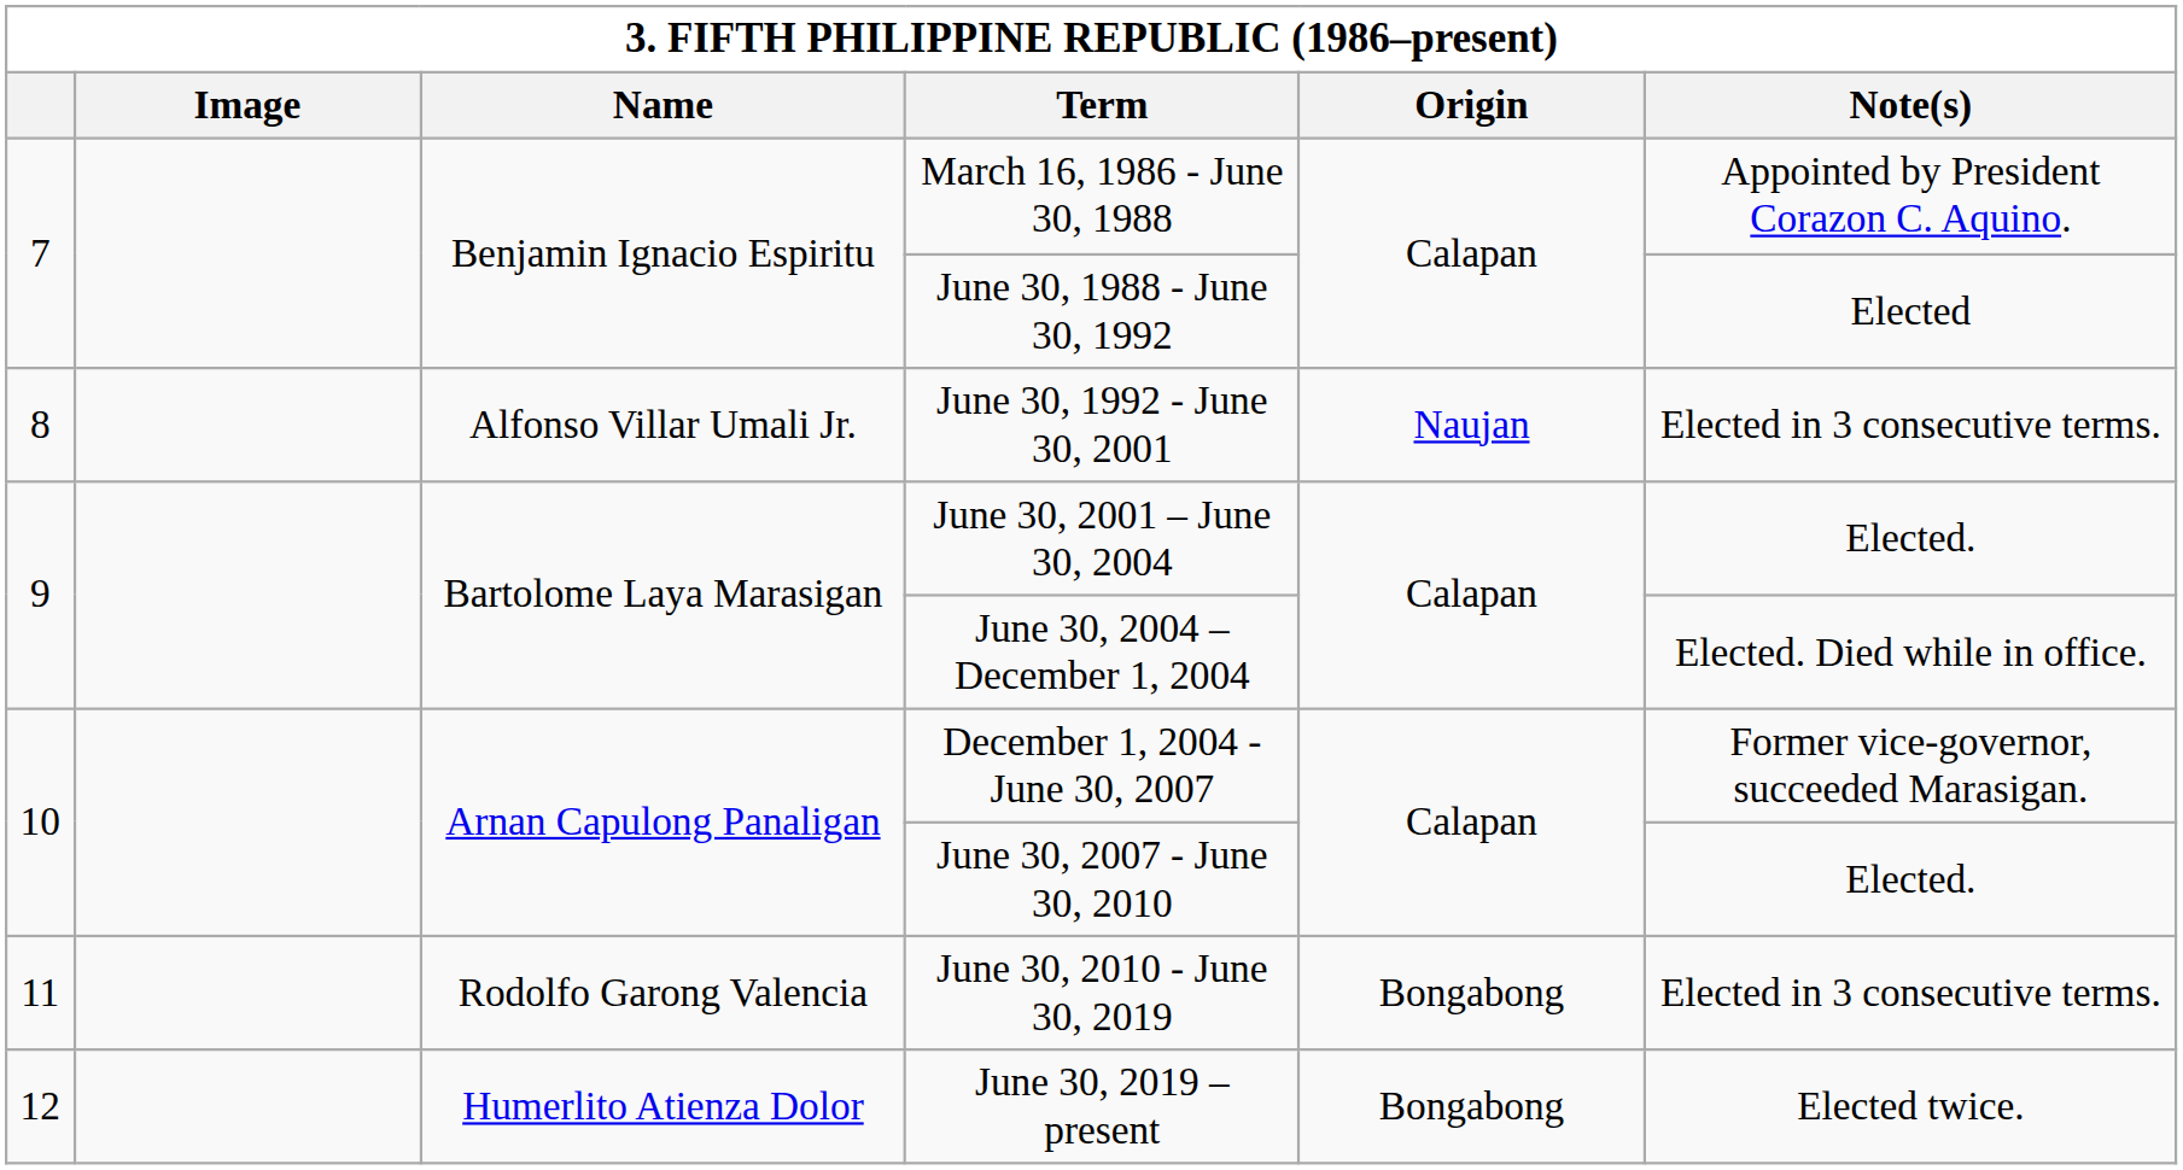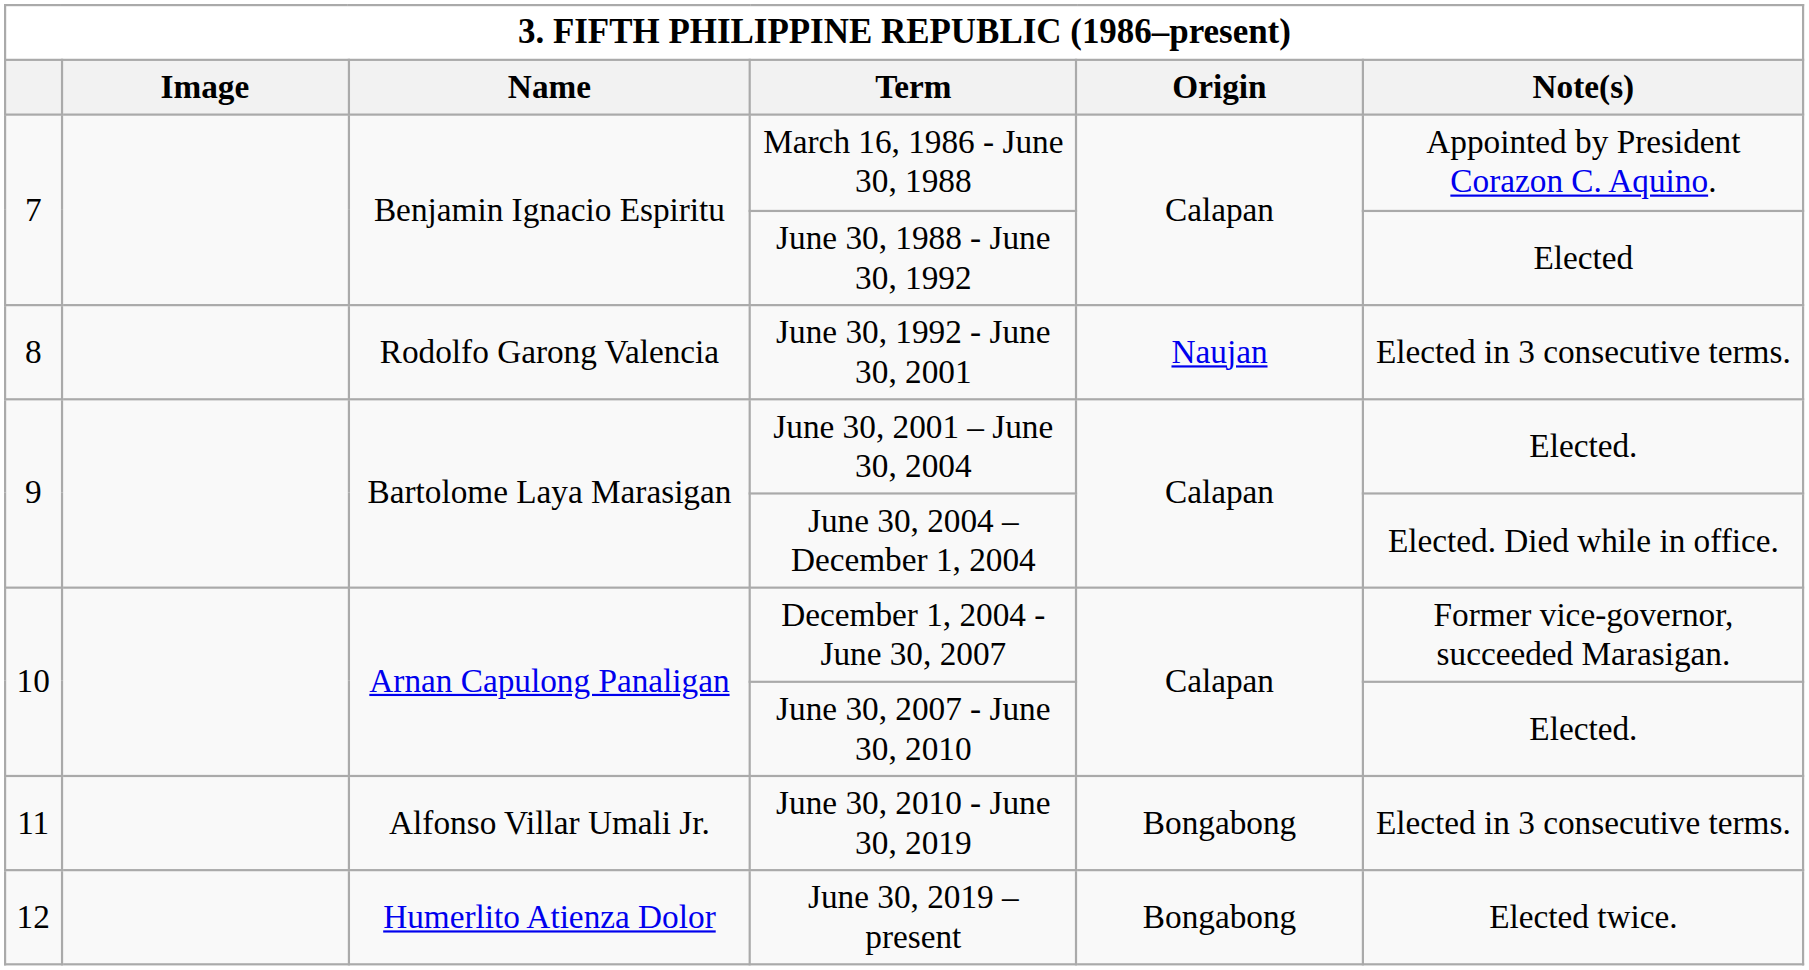 <table class="wikitable collapsible collapsed" style="vertical-align:top;text-align:center;font-size:95%;">
 <tr>
 <th style="background-color:white;font-size:105%;width:51em;" colspan=6>3. FIFTH PHILIPPINE REPUBLIC (1986–present)</th>
 </tr>
 <tr>
 <th style="width: 1em;text-align:center"></th>
 <th style="width: 7em;text-align:center">Image</th>
 <th style="width: 10em;text-align:center">Name</th>
 <th style="width: 8em;text-align:center">Term</th>
 <th style="width: 7em;text-align:center">Origin</th>
 <th style="width: 11em;text-align:center">Note(s)</th>
 </tr>
 <tr>
 <td rowspan=2>7</td>
 <td rowspan=2></td>
 <td rowspan=2>Benjamin Ignacio Espiritu</td>
 <td>March 16, 1986 - June 30, 1988</td>
 <td rowspan=2>Calapan</td>
 <td>Appointed by President <a href='#'>Corazon C. Aquino</a>.</td>
 </tr>
 <tr>
 <td>June 30, 1988 - June 30, 1992</td>
 <td>Elected</td>
 </tr>
 <tr>
 <td>8</td>
 <td></td>
-<td>Alfonso Villar Umali Jr.</td>
+<td>Rodolfo Garong Valencia</td>
 <td>June 30, 1992 - June 30, 2001</td>
 <td><a href='#'>Naujan</a></td>
 <td>Elected in 3 consecutive terms.</td>
 </tr>
 <tr>
 <td rowspan=2>9</td>
 <td rowspan=2></td>
 <td rowspan=2>Bartolome Laya Marasigan</td>
 <td>June 30, 2001 – June 30, 2004</td>
 <td rowspan=2>Calapan</td>
 <td>Elected.</td>
 </tr>
 <tr>
 <td>June 30, 2004 – December 1, 2004</td>
 <td>Elected. Died while in office.</td>
 </tr>
 <tr>
 <td rowspan=2>10</td>
 <td rowspan=2></td>
 <td rowspan=2><a href='#'>Arnan Capulong Panaligan</a></td>
 <td>December 1, 2004 - June 30, 2007</td>
 <td rowspan=2>Calapan</td>
 <td>Former vice-governor, succeeded Marasigan.</td>
 </tr>
 <tr>
 <td>June 30, 2007 - June 30, 2010</td>
 <td>Elected.</td>
 </tr>
 <tr>
 <td>11</td>
 <td></td>
-<td>Rodolfo Garong Valencia</td>
+<td>Alfonso Villar Umali Jr.</td>
 <td>June 30, 2010 - June 30, 2019</td>
 <td>Bongabong</td>
 <td>Elected in 3 consecutive terms.</td>
 </tr>
 <tr>
 <td>12</td>
 <td></td>
 <td><a href='#'>Humerlito Atienza Dolor</a></td>
 <td>June 30, 2019 – present</td>
 <td>Bongabong</td>
 <td>Elected twice.</td>
 </tr>
 </table>
